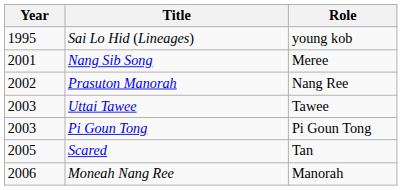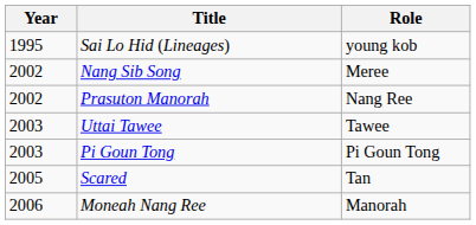 <table class="wikitable sortable" width=50%>
 <tr>
 <th width=5%>Year</th>
 <th width=25%>Title</th>
 <th width=10%>Role</th>
 </tr>
 <tr>
 <td>1995</td>
 <td><em>Sai Lo Hid</em> (<em>Lineages</em>)</td>
 <td>young kob</td>
 </tr>
 <tr>
-<td>2001</td>
+<td>2002</td>
 <td><em><a href='#'>Nang Sib Song</a></em></td>
 <td>Meree</td>
 </tr>
 <tr>
 <td>2002</td>
 <td><em><a href='#'>Prasuton Manorah</a></em></td>
 <td>Nang Ree</td>
 </tr>
 <tr>
 <td>2003</td>
 <td><em><a href='#'>Uttai Tawee</a></em></td>
 <td>Tawee</td>
 </tr>
 <tr>
 <td>2003</td>
 <td><em><a href='#'>Pi Goun Tong</a></em></td>
 <td>Pi Goun Tong</td>
 </tr>
 <tr>
 <td>2005</td>
 <td><em><a href='#'>Scared</a></em></td>
 <td>Tan</td>
 </tr>
 <tr>
 <td>2006</td>
 <td><em>Moneah Nang Ree</em></td>
 <td>Manorah</td>
 </tr>
 </table>
